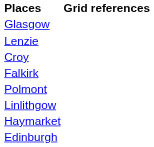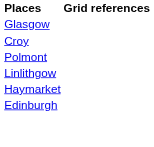 <table ->
 <tr>
 <td><strong>Places</strong></td>
 <td><strong>Grid references</strong></td>
 </tr>
 <tr>
 <td><a href='#'>Glasgow</a></td>
 <td></td>
 </tr>
 <tr>
-<td><a href='#'>Lenzie</a></td>
-<td></td>
-</tr>
-<tr>
 <td><a href='#'>Croy</a></td>
-<td></td>
-</tr>
-<tr>
-<td><a href='#'>Falkirk</a></td>
 <td></td>
 </tr>
 <tr>
 <td><a href='#'>Polmont</a></td>
 <td></td>
 </tr>
 <tr>
 <td><a href='#'>Linlithgow</a></td>
 <td></td>
 </tr>
 <tr>
 <td><a href='#'>Haymarket</a></td>
 <td></td>
 </tr>
 <tr>
 <td><a href='#'>Edinburgh</a></td>
 <td></td>
 </tr>
 </table>
